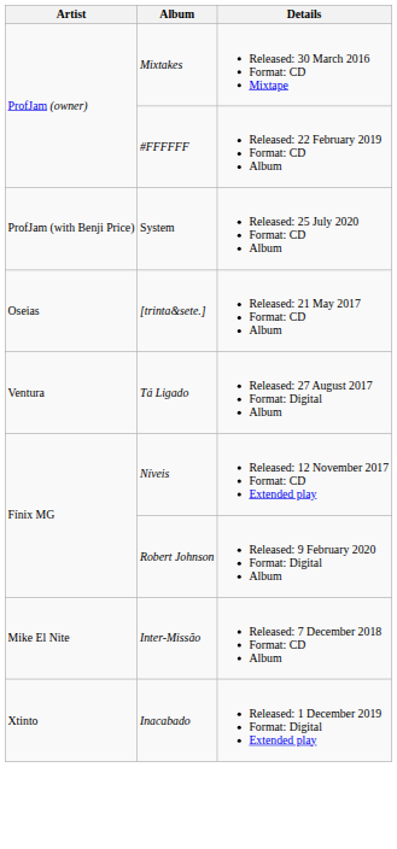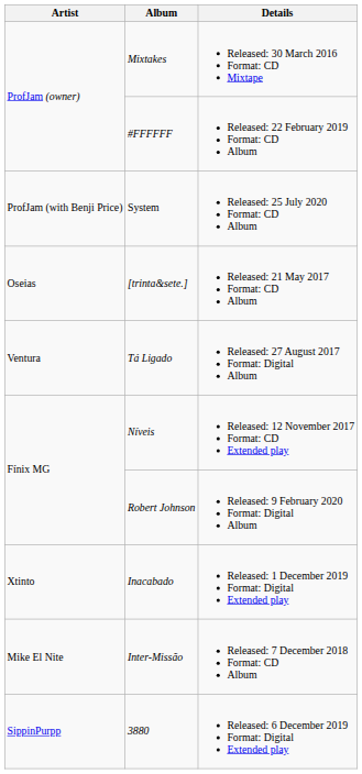 <table class="wikitable sortable">
 <tr>
 <th>Artist</th>
 <th>Album</th>
 <th class="unsortable">Details</th>
 </tr>
 <tr>
 <td rowspan="2"><a href='#'>ProfJam</a> <em>(owner)</em></td>
 <td><em>Mixtakes</em></td>
 <td><br><ul><li>Released: 30 March 2016</li><li>Format: CD</li><li><a href='#'>Mixtape</a></li></ul></td>
 </tr>
 <tr>
 <td><em>#FFFFFF</em></td>
 <td><br><ul><li>Released: 22 February 2019</li><li>Format: CD</li><li>Album</li></ul></td>
 </tr>
 <tr>
 <td>ProfJam (with Benji Price)</td>
 <td>System</td>
 <td><br><ul><li>Released: 25 July 2020</li><li>Format: CD</li><li>Album</li></ul></td>
 </tr>
 <tr>
 <td>Oseias</td>
 <td><em>[trinta&sete.]</em></td>
 <td><br><ul><li>Released: 21 May 2017</li><li>Format: CD</li><li>Album</li></ul></td>
 </tr>
 <tr>
 <td>Ventura</td>
 <td><em>Tá Ligado</em></td>
 <td><br><ul><li>Released:  27 August 2017</li><li>Format: Digital</li><li>Album</li></ul></td>
 </tr>
 <tr>
 <td rowspan="2">Fínix MG</td>
 <td><em>Níveis</em></td>
 <td><br><ul><li>Released:  12 November 2017</li><li>Format: CD</li><li><a href='#'>Extended play</a></li></ul></td>
 </tr>
 <tr>
 <td><em>Robert Johnson</em></td>
 <td><br><ul><li>Released: 9 February 2020</li><li>Format: Digital</li><li>Album</li></ul></td>
 </tr>
 <tr>
+<td>Xtinto</td>
+<td><em>Inacabado</em></td>
+<td><br><ul><li>Released: 1 December 2019</li><li>Format: Digital</li><li><a href='#'>Extended play</a></li></ul></td>
+</tr>
+<tr>
 <td>Mike El Nite</td>
 <td><em>Inter-Missão</em></td>
 <td><br><ul><li>Released: 7 December 2018</li><li>Format: CD</li><li>Album</li></ul></td>
 </tr>
 <tr>
-<td>Xtinto</td>
-<td><em>Inacabado</em></td>
-<td><br><ul><li>Released: 1 December 2019</li><li>Format: Digital</li><li><a href='#'>Extended play</a></li></ul></td>
+<td><a href='#'>SippinPurpp</a></td>
+<td><em>3880</em></td>
+<td><br><ul><li>Released: 6 December 2019</li><li>Format: Digital</li><li><a href='#'>Extended play</a></li></ul></td>
 </tr>
 </table>
